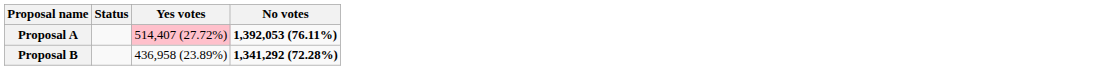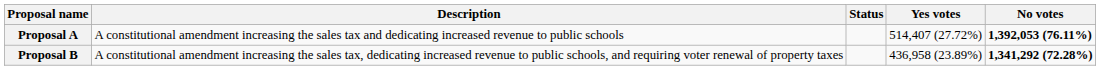 <table class="wikitable sortable plainrowheaders">
 <tr>
 <th scope="col">Proposal name</th>
+<th class="unsortable" scope="col">Description</th>
 <th scope="col">Status</th>
 <th scope="col">Yes votes</th>
 <th scope="col">No votes</th>
 </tr>
 <tr>
 <th scope="row">Proposal A</th>
+<td>A constitutional amendment increasing the sales tax and dedicating increased revenue to public schools</td>
 <td></td>
-<td style="background: pink;">514,407 (27.72%)</td>
+<td>514,407 (27.72%)</td>
 <td><strong>1,392,053 (76.11%)</strong></td>
 </tr>
 <tr>
 <th scope="row">Proposal B</th>
+<td>A constitutional amendment increasing the sales tax, dedicating increased revenue to public schools, and requiring voter renewal of property taxes</td>
 <td></td>
 <td>436,958 (23.89%)</td>
 <td><strong>1,341,292 (72.28%)</strong></td>
 </tr>
 </table>
